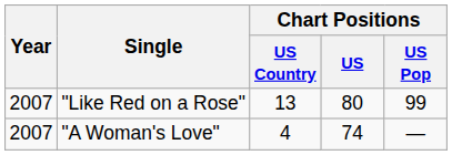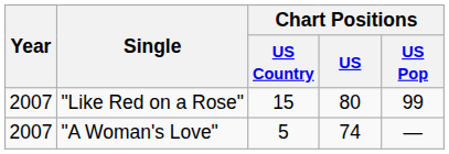 <table class="wikitable">
 <tr>
 <th style="width:auto;" rowspan="2">Year</th>
 <th style="width:auto;" rowspan="2">Single</th>
 <th colspan="3">Chart Positions</th>
 </tr>
 <tr>
 <th style="width:45px;"><small><a href='#'>US Country</a></small></th>
 <th style="width:45px;"><small><a href='#'>US</a></small></th>
 <th style="width:45px;"><small><a href='#'>US Pop</a></small></th>
 </tr>
 <tr>
 <td>2007</td>
 <td>"Like Red on a Rose"</td>
-<td style="text-align:center;">13</td>
+<td style="text-align:center;">15</td>
 <td style="text-align:center;">80</td>
 <td style="text-align:center;">99</td>
 </tr>
 <tr>
 <td>2007</td>
 <td>"A Woman's Love"</td>
-<td style="text-align:center;">4</td>
+<td style="text-align:center;">5</td>
 <td style="text-align:center;">74</td>
 <td style="text-align:center;">—</td>
 </tr>
 </table>
